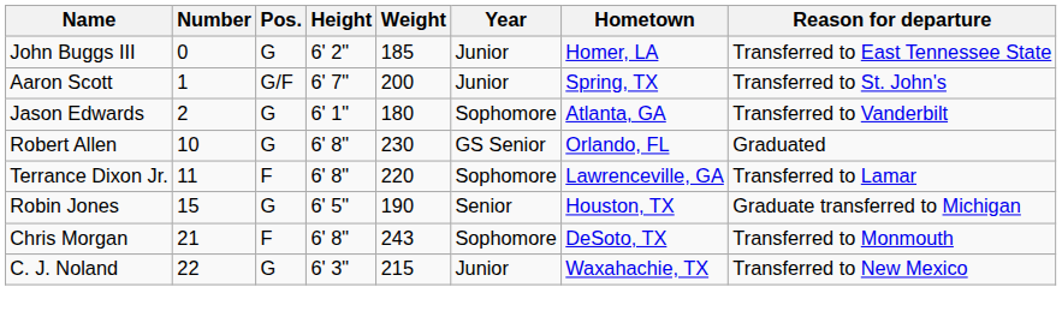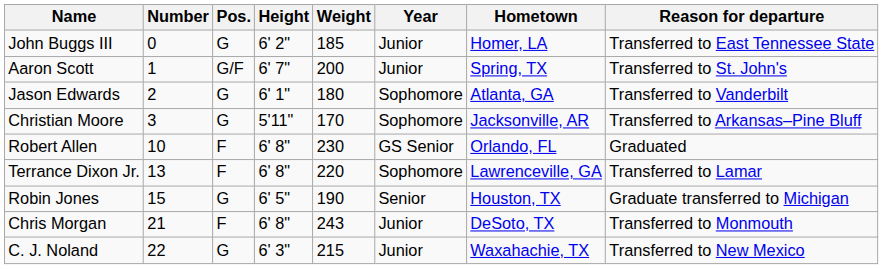 <table class="wikitable sortable" border="1">
 <tr>
 <th>Name</th>
 <th>Number</th>
 <th>Pos.</th>
 <th>Height</th>
 <th>Weight</th>
 <th>Year</th>
 <th>Hometown</th>
 <th class="unsortable">Reason for departure</th>
 </tr>
 <tr>
 <td>John Buggs III</td>
 <td>0</td>
 <td>G</td>
 <td>6' 2"</td>
 <td>185</td>
 <td> Junior</td>
 <td><a href='#'>Homer, LA</a></td>
 <td>Transferred to <a href='#'>East Tennessee State</a></td>
 </tr>
 <tr>
 <td>Aaron Scott</td>
 <td>1</td>
 <td>G/F</td>
 <td>6' 7"</td>
 <td>200</td>
 <td>Junior</td>
 <td><a href='#'>Spring, TX</a></td>
 <td>Transferred to <a href='#'>St. John's</a></td>
 </tr>
 <tr>
 <td>Jason Edwards</td>
 <td>2</td>
 <td>G</td>
 <td>6' 1"</td>
 <td>180</td>
 <td> Sophomore</td>
 <td><a href='#'>Atlanta, GA</a></td>
 <td>Transferred to <a href='#'>Vanderbilt</a></td>
 </tr>
 <tr>
+<td>Christian Moore</td>
+<td>3</td>
+<td>G</td>
+<td>5'11"</td>
+<td>170</td>
+<td>Sophomore</td>
+<td><a href='#'>Jacksonville, AR</a></td>
+<td>Transferred to <a href='#'>Arkansas–Pine Bluff</a></td>
+</tr>
+<tr>
 <td>Robert Allen</td>
 <td>10</td>
-<td>G</td>
+<td>F</td>
 <td>6' 8"</td>
 <td>230</td>
 <td>GS Senior</td>
 <td><a href='#'>Orlando, FL</a></td>
 <td>Graduated</td>
 </tr>
 <tr>
 <td>Terrance Dixon Jr.</td>
-<td>11</td>
+<td>13</td>
 <td>F</td>
 <td>6' 8"</td>
 <td>220</td>
 <td>Sophomore</td>
 <td><a href='#'>Lawrenceville, GA</a></td>
 <td>Transferred to <a href='#'>Lamar</a></td>
 </tr>
 <tr>
 <td>Robin Jones</td>
 <td>15</td>
 <td>G</td>
 <td>6' 5"</td>
 <td>190</td>
 <td>Senior</td>
 <td><a href='#'>Houston, TX</a></td>
 <td>Graduate transferred to <a href='#'>Michigan</a></td>
 </tr>
 <tr>
 <td>Chris Morgan</td>
 <td>21</td>
 <td>F</td>
 <td>6' 8"</td>
 <td>243</td>
-<td> Sophomore</td>
+<td>Junior</td>
 <td><a href='#'>DeSoto, TX</a></td>
 <td>Transferred to <a href='#'>Monmouth</a></td>
 </tr>
 <tr>
 <td>C. J. Noland</td>
 <td>22</td>
 <td>G</td>
 <td>6' 3"</td>
 <td>215</td>
 <td>Junior</td>
 <td><a href='#'>Waxahachie, TX</a></td>
 <td>Transferred to <a href='#'>New Mexico</a></td>
 </tr>
 </table>
